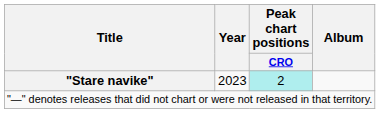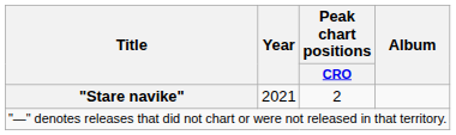 <table class="wikitable plainrowheaders" style="text-align:center;">
 <tr>
 <th scope="col" rowspan="2" style="width:16em;">Title</th>
 <th scope="col" rowspan="2" style="width:1em;">Year</th>
 <th scope="col" colspan="1">Peak chart positions</th>
 <th scope="col" rowspan="2">Album</th>
 </tr>
 <tr>
 <th scope="col" style="width:3em;font-size:85%;"><a href='#'>CRO</a><br></th>
 </tr>
 <tr>
 <th scope="row">"Stare navike"</th>
-<td>2023</td>
-<td style="background: paleturquoise;">2</td>
+<td>2021</td>
+<td>2</td>
 <td></td>
 </tr>
 <tr>
 <td colspan="22" style="text-align:center; font-size:85%;">"—" denotes releases that did not chart or were not released in that territory.</td>
 </tr>
 </table>
